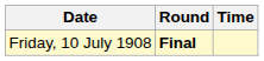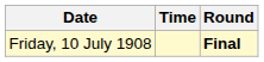 <table class="wikitable">
 <tr>
 <th>Date</th>
+<th>Time</th>
 <th>Round</th>
-<th>Time</th>
 </tr>
 <tr style=background:lemonchiffon>
 <td>Friday, 10 July 1908</td>
+<td></td>
 <td><strong>Final</strong></td>
-<td></td>
 </tr>
 </table>
